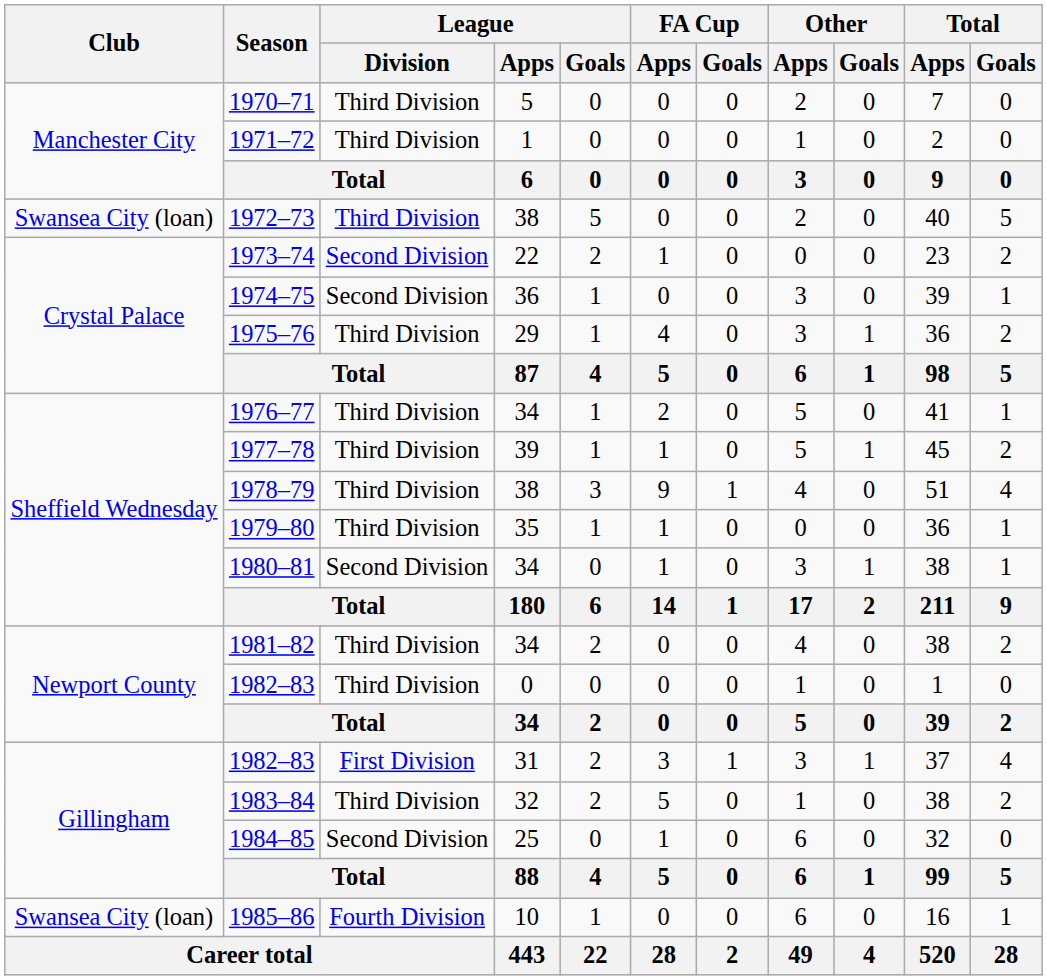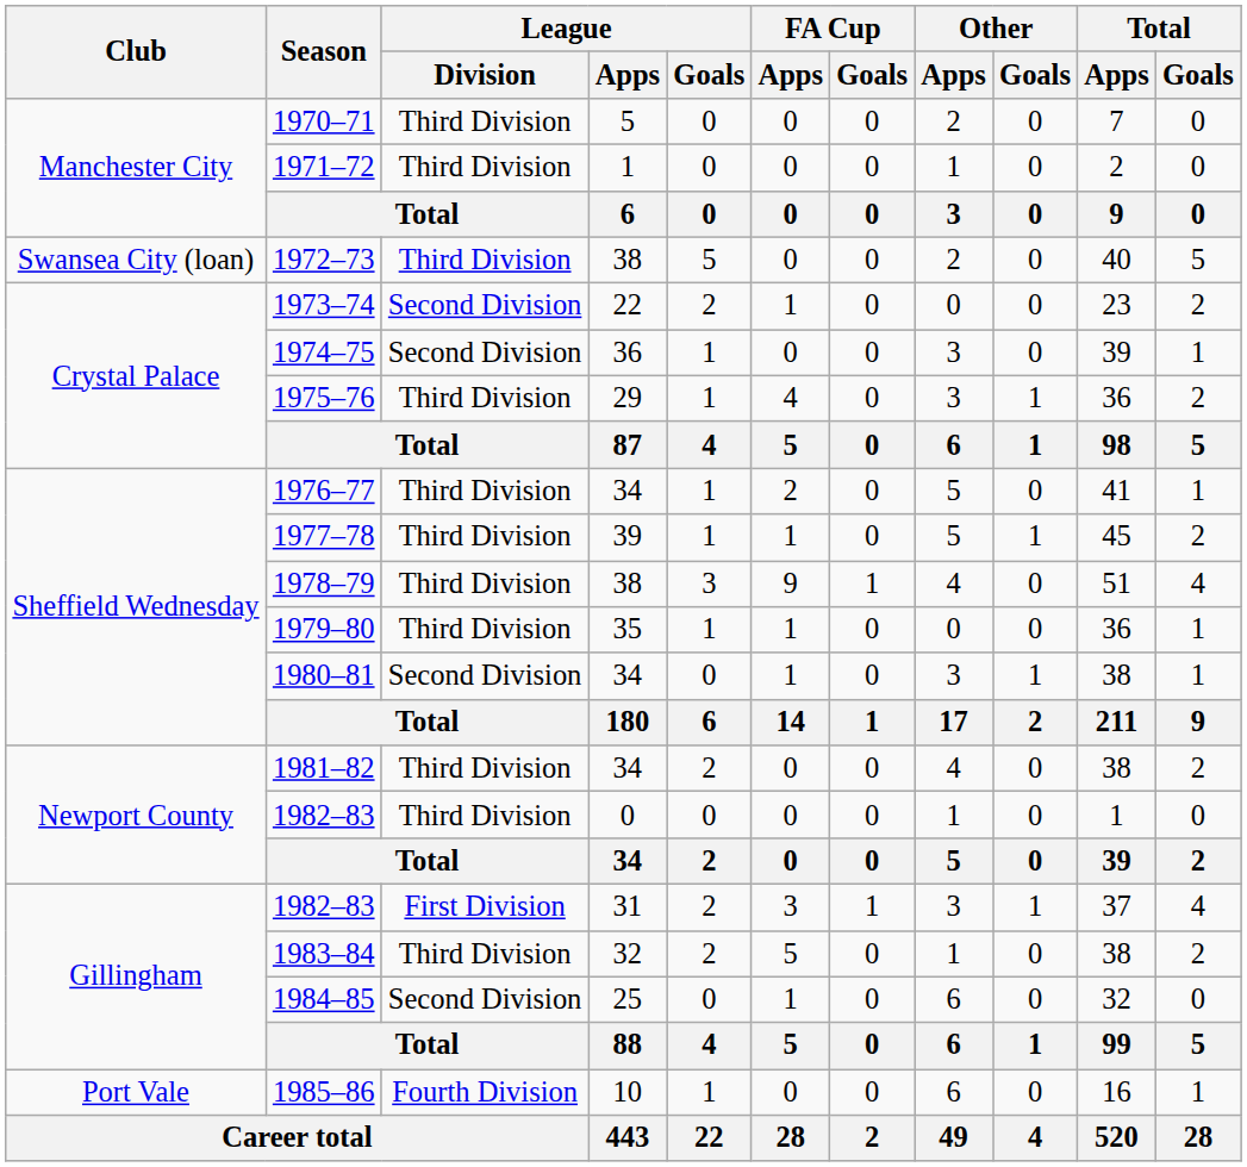 <table class="wikitable" style="text-align: center;">
 <tr>
 <th rowspan="2">Club</th>
 <th rowspan="2">Season</th>
 <th colspan="3">League</th>
 <th colspan="2">FA Cup</th>
 <th colspan="2">Other</th>
 <th colspan="2">Total</th>
 </tr>
 <tr>
 <th>Division</th>
 <th>Apps</th>
 <th>Goals</th>
 <th>Apps</th>
 <th>Goals</th>
 <th>Apps</th>
 <th>Goals</th>
 <th>Apps</th>
 <th>Goals</th>
 </tr>
 <tr>
 <td rowspan="3"><a href='#'>Manchester City</a></td>
 <td><a href='#'>1970–71</a></td>
 <td>Third Division</td>
 <td>5</td>
 <td>0</td>
 <td>0</td>
 <td>0</td>
 <td>2</td>
 <td>0</td>
 <td>7</td>
 <td>0</td>
 </tr>
 <tr>
 <td><a href='#'>1971–72</a></td>
 <td>Third Division</td>
 <td>1</td>
 <td>0</td>
 <td>0</td>
 <td>0</td>
 <td>1</td>
 <td>0</td>
 <td>2</td>
 <td>0</td>
 </tr>
 <tr>
 <th colspan="2">Total</th>
 <th>6</th>
 <th>0</th>
 <th>0</th>
 <th>0</th>
 <th>3</th>
 <th>0</th>
 <th>9</th>
 <th>0</th>
 </tr>
 <tr>
 <td><a href='#'>Swansea City</a> (loan)</td>
 <td><a href='#'>1972–73</a></td>
 <td><a href='#'>Third Division</a></td>
 <td>38</td>
 <td>5</td>
 <td>0</td>
 <td>0</td>
 <td>2</td>
 <td>0</td>
 <td>40</td>
 <td>5</td>
 </tr>
 <tr>
 <td rowspan="4"><a href='#'>Crystal Palace</a></td>
 <td><a href='#'>1973–74</a></td>
 <td><a href='#'>Second Division</a></td>
 <td>22</td>
 <td>2</td>
 <td>1</td>
 <td>0</td>
 <td>0</td>
 <td>0</td>
 <td>23</td>
 <td>2</td>
 </tr>
 <tr>
 <td><a href='#'>1974–75</a></td>
 <td>Second Division</td>
 <td>36</td>
 <td>1</td>
 <td>0</td>
 <td>0</td>
 <td>3</td>
 <td>0</td>
 <td>39</td>
 <td>1</td>
 </tr>
 <tr>
 <td><a href='#'>1975–76</a></td>
 <td>Third Division</td>
 <td>29</td>
 <td>1</td>
 <td>4</td>
 <td>0</td>
 <td>3</td>
 <td>1</td>
 <td>36</td>
 <td>2</td>
 </tr>
 <tr>
 <th colspan="2">Total</th>
 <th>87</th>
 <th>4</th>
 <th>5</th>
 <th>0</th>
 <th>6</th>
 <th>1</th>
 <th>98</th>
 <th>5</th>
 </tr>
 <tr>
 <td rowspan="6"><a href='#'>Sheffield Wednesday</a></td>
 <td><a href='#'>1976–77</a></td>
 <td>Third Division</td>
 <td>34</td>
 <td>1</td>
 <td>2</td>
 <td>0</td>
 <td>5</td>
 <td>0</td>
 <td>41</td>
 <td>1</td>
 </tr>
 <tr>
 <td><a href='#'>1977–78</a></td>
 <td>Third Division</td>
 <td>39</td>
 <td>1</td>
 <td>1</td>
 <td>0</td>
 <td>5</td>
 <td>1</td>
 <td>45</td>
 <td>2</td>
 </tr>
 <tr>
 <td><a href='#'>1978–79</a></td>
 <td>Third Division</td>
 <td>38</td>
 <td>3</td>
 <td>9</td>
 <td>1</td>
 <td>4</td>
 <td>0</td>
 <td>51</td>
 <td>4</td>
 </tr>
 <tr>
 <td><a href='#'>1979–80</a></td>
 <td>Third Division</td>
 <td>35</td>
 <td>1</td>
 <td>1</td>
 <td>0</td>
 <td>0</td>
 <td>0</td>
 <td>36</td>
 <td>1</td>
 </tr>
 <tr>
 <td><a href='#'>1980–81</a></td>
 <td>Second Division</td>
 <td>34</td>
 <td>0</td>
 <td>1</td>
 <td>0</td>
 <td>3</td>
 <td>1</td>
 <td>38</td>
 <td>1</td>
 </tr>
 <tr>
 <th colspan="2">Total</th>
 <th>180</th>
 <th>6</th>
 <th>14</th>
 <th>1</th>
 <th>17</th>
 <th>2</th>
 <th>211</th>
 <th>9</th>
 </tr>
 <tr>
 <td rowspan="3"><a href='#'>Newport County</a></td>
 <td><a href='#'>1981–82</a></td>
 <td>Third Division</td>
 <td>34</td>
 <td>2</td>
 <td>0</td>
 <td>0</td>
 <td>4</td>
 <td>0</td>
 <td>38</td>
 <td>2</td>
 </tr>
 <tr>
 <td><a href='#'>1982–83</a></td>
 <td>Third Division</td>
 <td>0</td>
 <td>0</td>
 <td>0</td>
 <td>0</td>
 <td>1</td>
 <td>0</td>
 <td>1</td>
 <td>0</td>
 </tr>
 <tr>
 <th colspan="2">Total</th>
 <th>34</th>
 <th>2</th>
 <th>0</th>
 <th>0</th>
 <th>5</th>
 <th>0</th>
 <th>39</th>
 <th>2</th>
 </tr>
 <tr>
 <td rowspan="4"><a href='#'>Gillingham</a></td>
 <td><a href='#'>1982–83</a></td>
 <td><a href='#'>First Division</a></td>
 <td>31</td>
 <td>2</td>
 <td>3</td>
 <td>1</td>
 <td>3</td>
 <td>1</td>
 <td>37</td>
 <td>4</td>
 </tr>
 <tr>
 <td><a href='#'>1983–84</a></td>
 <td>Third Division</td>
 <td>32</td>
 <td>2</td>
 <td>5</td>
 <td>0</td>
 <td>1</td>
 <td>0</td>
 <td>38</td>
 <td>2</td>
 </tr>
 <tr>
 <td><a href='#'>1984–85</a></td>
 <td>Second Division</td>
 <td>25</td>
 <td>0</td>
 <td>1</td>
 <td>0</td>
 <td>6</td>
 <td>0</td>
 <td>32</td>
 <td>0</td>
 </tr>
 <tr>
 <th colspan="2">Total</th>
 <th>88</th>
 <th>4</th>
 <th>5</th>
 <th>0</th>
 <th>6</th>
 <th>1</th>
 <th>99</th>
 <th>5</th>
 </tr>
 <tr>
-<td><a href='#'>Swansea City</a> (loan)</td>
+<td><a href='#'>Port Vale</a></td>
 <td><a href='#'>1985–86</a></td>
 <td><a href='#'>Fourth Division</a></td>
 <td>10</td>
 <td>1</td>
 <td>0</td>
 <td>0</td>
 <td>6</td>
 <td>0</td>
 <td>16</td>
 <td>1</td>
 </tr>
 <tr>
 <th colspan="3">Career total</th>
 <th>443</th>
 <th>22</th>
 <th>28</th>
 <th>2</th>
 <th>49</th>
 <th>4</th>
 <th>520</th>
 <th>28</th>
 </tr>
 </table>
